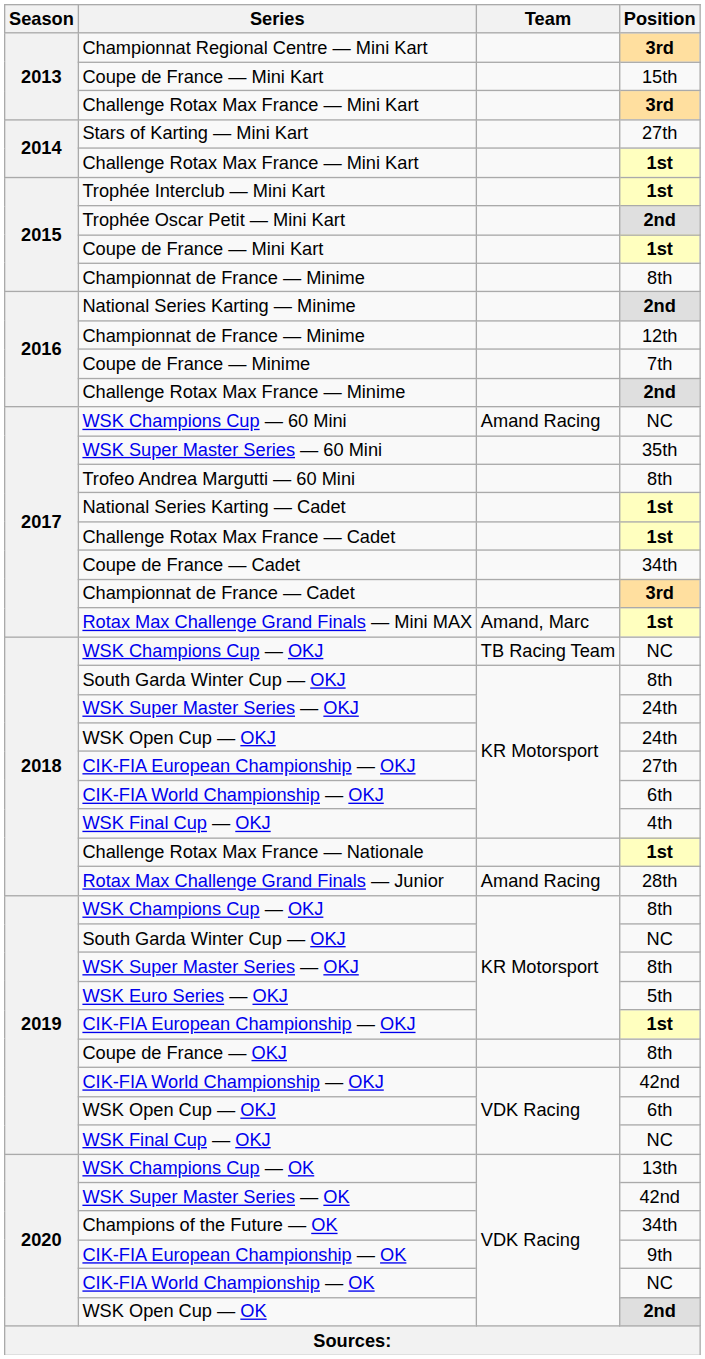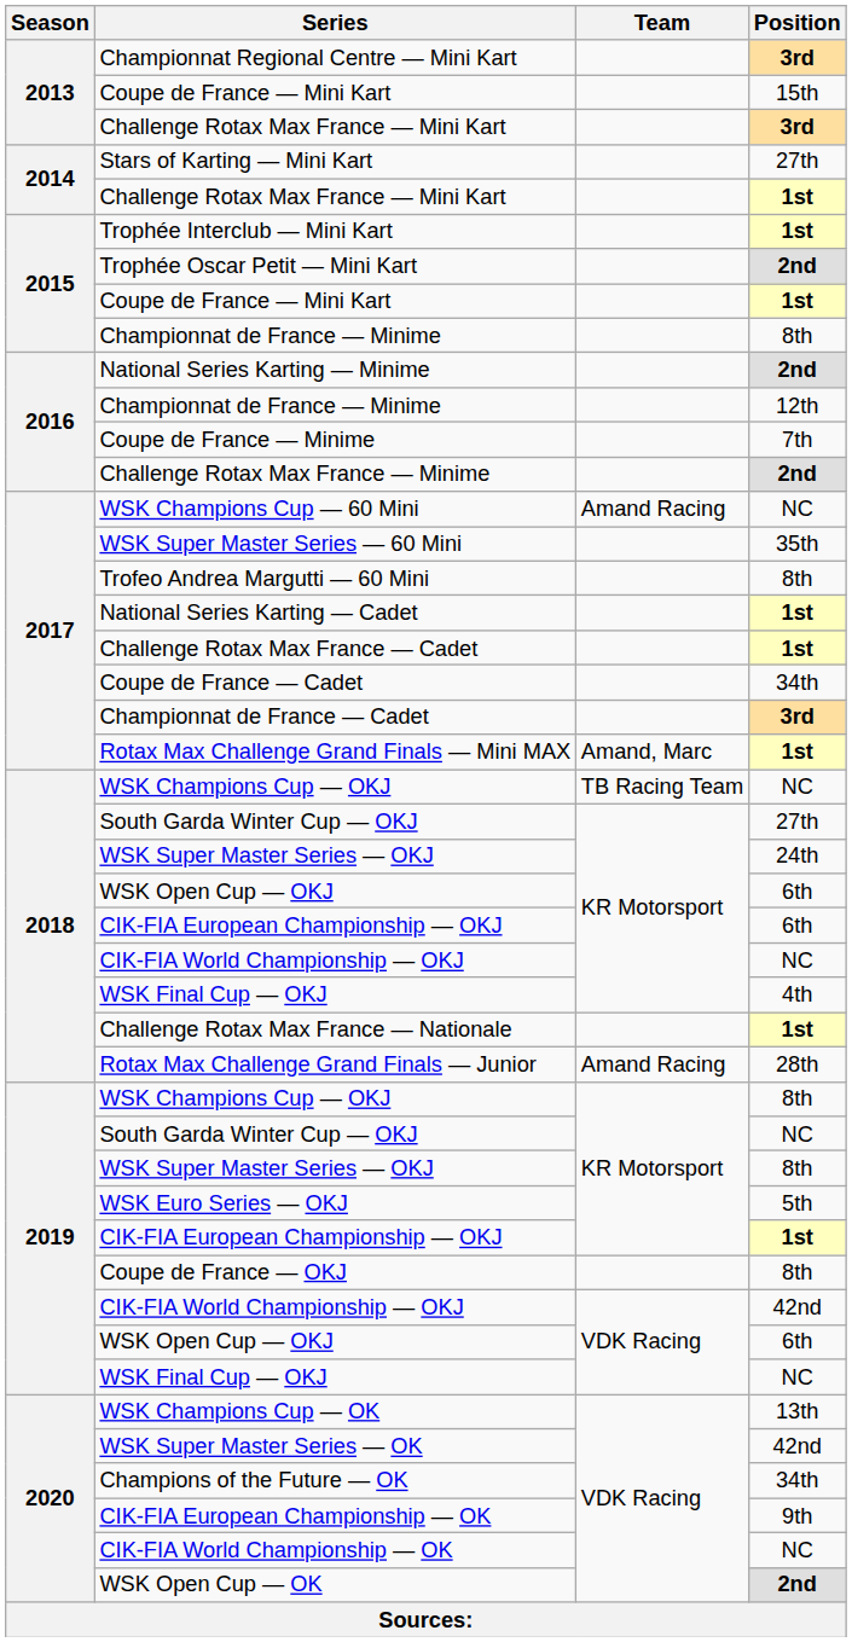 <table class="wikitable" style="font-size: 85%; text-align:center">
 <tr>
 <th>Season</th>
 <th>Series</th>
 <th>Team</th>
 <th>Position</th>
 </tr>
 <tr>
 <th rowspan="3">2013</th>
 <td align="left">Championnat Regional Centre — Mini Kart</td>
 <td align="left"></td>
 <td style="background:#FFDF9F;"><strong>3rd</strong></td>
 </tr>
 <tr>
 <td align="left">Coupe de France — Mini Kart</td>
 <td align="left"></td>
 <td>15th</td>
 </tr>
 <tr>
 <td align="left">Challenge Rotax Max France — Mini Kart</td>
 <td align="left"></td>
 <td style="background:#FFDF9F;"><strong>3rd</strong></td>
 </tr>
 <tr>
 <th rowspan="2">2014</th>
 <td align="left">Stars of Karting — Mini Kart</td>
 <td align="left"></td>
 <td>27th</td>
 </tr>
 <tr>
 <td align="left">Challenge Rotax Max France — Mini Kart</td>
 <td align="left"></td>
 <td style="background:#FFFFBF;"><strong>1st</strong></td>
 </tr>
 <tr>
 <th rowspan="4">2015</th>
 <td align="left">Trophée Interclub — Mini Kart</td>
 <td align="left"></td>
 <td style="background:#FFFFBF;"><strong>1st</strong></td>
 </tr>
 <tr>
 <td align="left">Trophée Oscar Petit — Mini Kart</td>
 <td align="left"></td>
 <td style="background:#DFDFDF;"><strong>2nd</strong></td>
 </tr>
 <tr>
 <td align="left">Coupe de France — Mini Kart</td>
 <td align="left"></td>
 <td style="background:#FFFFBF;"><strong>1st</strong></td>
 </tr>
 <tr>
 <td align="left">Championnat de France — Minime</td>
 <td align="left"></td>
 <td>8th</td>
 </tr>
 <tr>
 <th rowspan="4">2016</th>
 <td align="left">National Series Karting — Minime</td>
 <td align="left"></td>
 <td style="background:#DFDFDF;"><strong>2nd</strong></td>
 </tr>
 <tr>
 <td align="left">Championnat de France — Minime</td>
 <td align="left"></td>
 <td>12th</td>
 </tr>
 <tr>
 <td align="left">Coupe de France — Minime</td>
 <td align="left"></td>
 <td>7th</td>
 </tr>
 <tr>
 <td align="left">Challenge Rotax Max France — Minime</td>
 <td align="left"></td>
 <td style="background:#DFDFDF;"><strong>2nd</strong></td>
 </tr>
 <tr>
 <th rowspan="8">2017</th>
 <td align="left"><a href='#'>WSK Champions Cup</a> — 60 Mini</td>
 <td align="left">Amand Racing</td>
 <td>NC</td>
 </tr>
 <tr>
 <td align="left"><a href='#'>WSK Super Master Series</a> — 60 Mini</td>
 <td align="left"></td>
 <td>35th</td>
 </tr>
 <tr>
 <td align="left">Trofeo Andrea Margutti — 60 Mini</td>
 <td align="left"></td>
 <td>8th</td>
 </tr>
 <tr>
 <td align="left">National Series Karting — Cadet</td>
 <td align="left"></td>
 <td style="background:#FFFFBF;"><strong>1st</strong></td>
 </tr>
 <tr>
 <td align="left">Challenge Rotax Max France — Cadet</td>
 <td align="left"></td>
 <td style="background:#FFFFBF;"><strong>1st</strong></td>
 </tr>
 <tr>
 <td align="left">Coupe de France — Cadet</td>
 <td align="left"></td>
 <td>34th</td>
 </tr>
 <tr>
 <td align="left">Championnat de France — Cadet</td>
 <td align="left"></td>
 <td style="background:#FFDF9F;"><strong>3rd</strong></td>
 </tr>
 <tr>
 <td align="left"><a href='#'>Rotax Max Challenge Grand Finals</a> — Mini MAX</td>
 <td align="left">Amand, Marc</td>
 <td style="background:#FFFFBF;"><strong>1st</strong></td>
 </tr>
 <tr>
 <th rowspan="9">2018</th>
 <td align="left"><a href='#'>WSK Champions Cup</a> — <a href='#'>OKJ</a></td>
 <td align="left">TB Racing Team</td>
 <td>NC</td>
 </tr>
 <tr>
 <td align="left">South Garda Winter Cup — <a href='#'>OKJ</a></td>
 <td rowspan="6" align="left">KR Motorsport</td>
-<td>8th</td>
+<td>27th</td>
 </tr>
 <tr>
 <td align="left"><a href='#'>WSK Super Master Series</a> — <a href='#'>OKJ</a></td>
 <td>24th</td>
 </tr>
 <tr>
 <td align="left">WSK Open Cup — <a href='#'>OKJ</a></td>
-<td>24th</td>
+<td>6th</td>
 </tr>
 <tr>
 <td align="left"><a href='#'>CIK-FIA European Championship</a> — <a href='#'>OKJ</a></td>
-<td>27th</td>
+<td>6th</td>
 </tr>
 <tr>
 <td align="left"><a href='#'>CIK-FIA World Championship</a> — <a href='#'>OKJ</a></td>
-<td>6th</td>
+<td>NC</td>
 </tr>
 <tr>
 <td align="left"><a href='#'>WSK Final Cup</a> — <a href='#'>OKJ</a></td>
 <td>4th</td>
 </tr>
 <tr>
 <td align="left">Challenge Rotax Max France — Nationale</td>
 <td align="left"></td>
 <td style="background:#FFFFBF;"><strong>1st</strong></td>
 </tr>
 <tr>
 <td align="left"><a href='#'>Rotax Max Challenge Grand Finals</a> — Junior</td>
 <td align="left">Amand Racing</td>
 <td>28th</td>
 </tr>
 <tr>
 <th rowspan="9">2019</th>
 <td align="left"><a href='#'>WSK Champions Cup</a> — <a href='#'>OKJ</a></td>
 <td rowspan="5"  align="left">KR Motorsport</td>
 <td>8th</td>
 </tr>
 <tr>
 <td align="left">South Garda Winter Cup — <a href='#'>OKJ</a></td>
 <td>NC</td>
 </tr>
 <tr>
 <td align="left"><a href='#'>WSK Super Master Series</a> — <a href='#'>OKJ</a></td>
 <td>8th</td>
 </tr>
 <tr>
 <td align="left"><a href='#'>WSK Euro Series</a> — <a href='#'>OKJ</a></td>
 <td>5th</td>
 </tr>
 <tr>
 <td align="left"><a href='#'>CIK-FIA European Championship</a> — <a href='#'>OKJ</a></td>
 <td style="background:#FFFFBF;"><strong>1st</strong></td>
 </tr>
 <tr>
 <td align="left">Coupe de France — <a href='#'>OKJ</a></td>
 <td align="left"></td>
 <td>8th</td>
 </tr>
 <tr>
 <td align="left"><a href='#'>CIK-FIA World Championship</a> — <a href='#'>OKJ</a></td>
 <td rowspan="3"  align="left">VDK Racing</td>
 <td>42nd</td>
 </tr>
 <tr>
 <td align="left">WSK Open Cup — <a href='#'>OKJ</a></td>
 <td>6th</td>
 </tr>
 <tr>
 <td align="left"><a href='#'>WSK Final Cup</a> — <a href='#'>OKJ</a></td>
 <td>NC</td>
 </tr>
 <tr>
 <th rowspan="6">2020</th>
 <td align="left"><a href='#'>WSK Champions Cup</a> — <a href='#'>OK</a></td>
 <td rowspan="6"  align="left">VDK Racing</td>
 <td>13th</td>
 </tr>
 <tr>
 <td align="left"><a href='#'>WSK Super Master Series</a> — <a href='#'>OK</a></td>
 <td>42nd</td>
 </tr>
 <tr>
 <td align="left">Champions of the Future — <a href='#'>OK</a></td>
 <td>34th</td>
 </tr>
 <tr>
 <td align="left"><a href='#'>CIK-FIA European Championship</a> — <a href='#'>OK</a></td>
 <td>9th</td>
 </tr>
 <tr>
 <td align="left"><a href='#'>CIK-FIA World Championship</a> — <a href='#'>OK</a></td>
 <td>NC</td>
 </tr>
 <tr>
 <td align="left">WSK Open Cup — <a href='#'>OK</a></td>
 <td style="background:#DFDFDF;"><strong>2nd</strong></td>
 </tr>
 <tr>
 <th colspan="4">Sources:</th>
 </tr>
 </table>
